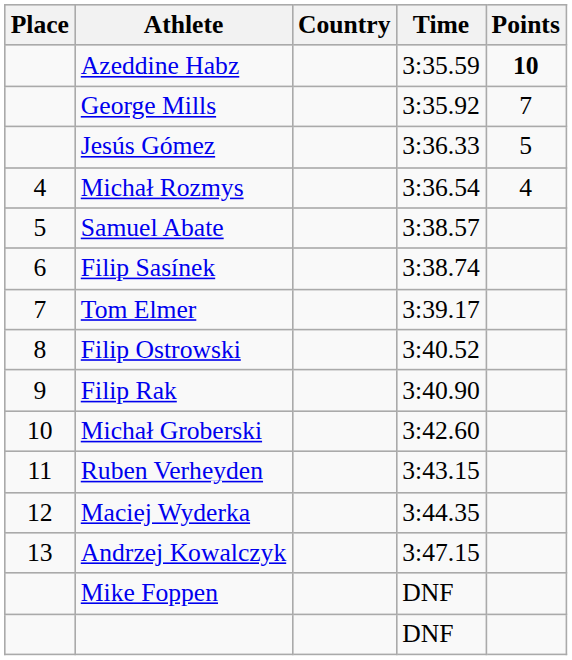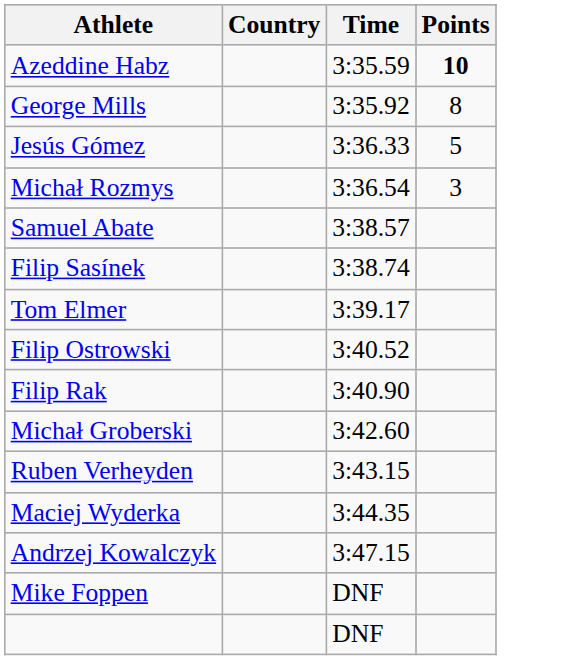 <table class="wikitable">
 <tr>
-<th>Place</th>
 <th>Athlete</th>
 <th>Country</th>
 <th>Time</th>
 <th>Points</th>
 </tr>
 <tr>
-<td align=center></td>
 <td><a href='#'>Azeddine Habz</a></td>
 <td></td>
 <td>3:35.59</td>
 <td align=center><strong>10</strong></td>
 </tr>
 <tr>
-<td align=center></td>
 <td><a href='#'>George Mills</a></td>
 <td></td>
 <td>3:35.92</td>
-<td align=center>7</td>
+<td align=center>8</td>
 </tr>
 <tr>
-<td align=center></td>
 <td><a href='#'>Jesús Gómez</a></td>
 <td></td>
 <td>3:36.33</td>
 <td align=center>5</td>
 </tr>
 <tr>
-<td align=center>4</td>
 <td><a href='#'>Michał Rozmys</a></td>
 <td></td>
 <td>3:36.54</td>
-<td align=center>4</td>
+<td align=center>3</td>
 </tr>
 <tr>
-<td align=center>5</td>
 <td><a href='#'>Samuel Abate</a></td>
 <td></td>
 <td>3:38.57</td>
 <td align=center></td>
 </tr>
 <tr>
-<td align=center>6</td>
 <td><a href='#'>Filip Sasínek</a></td>
 <td></td>
 <td>3:38.74</td>
 <td align=center></td>
 </tr>
 <tr>
-<td align=center>7</td>
 <td><a href='#'>Tom Elmer</a></td>
 <td></td>
 <td>3:39.17</td>
 <td align=center></td>
 </tr>
 <tr>
-<td align=center>8</td>
 <td><a href='#'>Filip Ostrowski</a></td>
 <td></td>
 <td>3:40.52</td>
 <td align=center></td>
 </tr>
 <tr>
-<td align=center>9</td>
 <td><a href='#'>Filip Rak</a></td>
 <td></td>
 <td>3:40.90</td>
 <td align=center></td>
 </tr>
 <tr>
-<td align=center>10</td>
 <td><a href='#'>Michał Groberski</a></td>
 <td></td>
 <td>3:42.60</td>
 <td align=center></td>
 </tr>
 <tr>
-<td align=center>11</td>
 <td><a href='#'>Ruben Verheyden</a></td>
 <td></td>
 <td>3:43.15</td>
 <td align=center></td>
 </tr>
 <tr>
-<td align=center>12</td>
 <td><a href='#'>Maciej Wyderka</a></td>
 <td></td>
 <td>3:44.35</td>
 <td align=center></td>
 </tr>
 <tr>
-<td align=center>13</td>
 <td><a href='#'>Andrzej Kowalczyk</a></td>
 <td></td>
 <td>3:47.15</td>
 <td align=center></td>
 </tr>
 <tr>
-<td align=center></td>
 <td><a href='#'>Mike Foppen</a></td>
 <td></td>
 <td>DNF</td>
 <td align=center></td>
 </tr>
 <tr>
-<td align=center></td>
 <td></td>
 <td></td>
 <td>DNF</td>
 <td align=center></td>
 </tr>
 </table>
